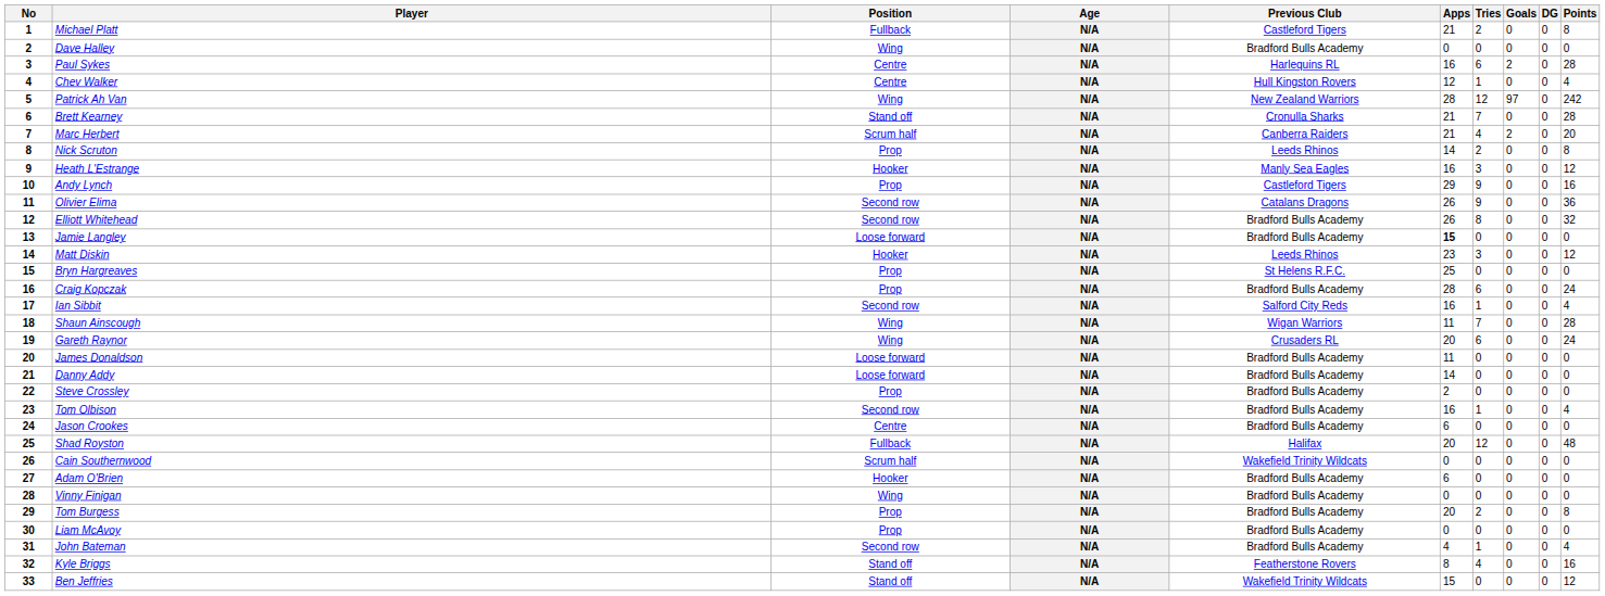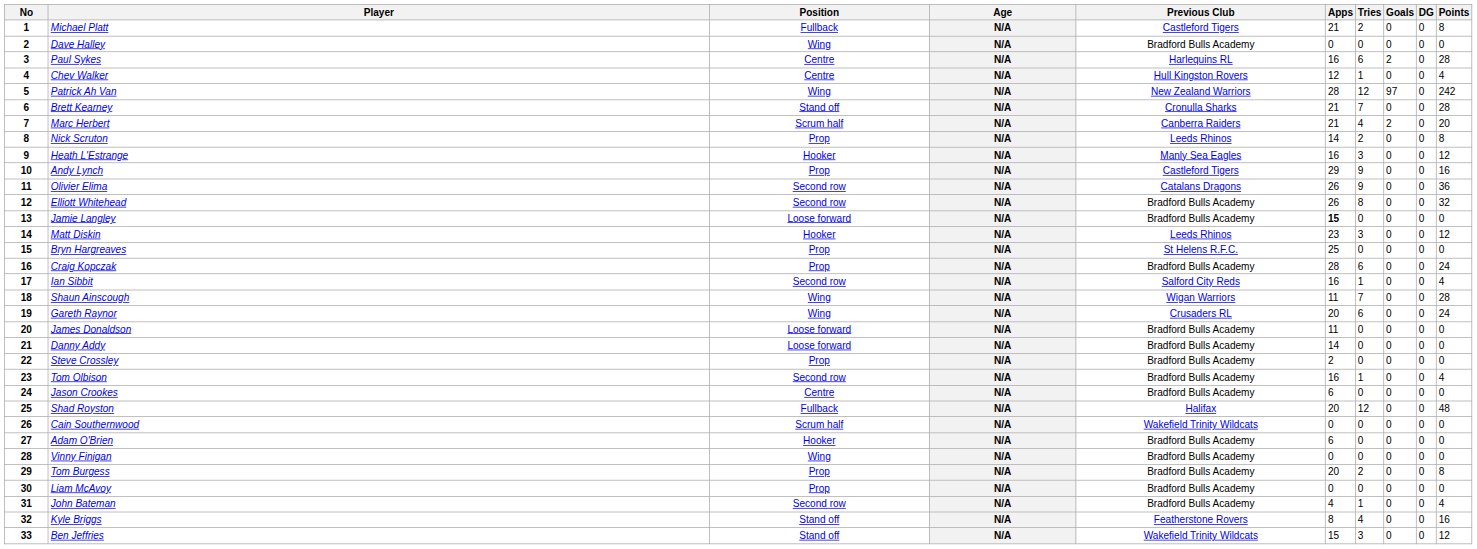 <table class="wikitable sortable"  style="width:100%; font-size:85%;">
 <tr style="background:#efefef;">
 <th width=3%>No</th>
 <th !width=47%>Player</th>
 <th width=15%>Position</th>
 <th width=1%>Age</th>
 <th width=17%>Previous Club</th>
 <th style="width:20px;">Apps</th>
 <th style="width:20px;">Tries</th>
 <th style="width:20px;">Goals</th>
 <th style="width:20px;">DG</th>
 <th style="width:20px;">Points</th>
 </tr>
 <tr style="background:#fff;">
 <td align=center><strong>1</strong></td>
 <td><em><a href='#'>Michael Platt</a></em></td>
 <td align=center><a href='#'>Fullback</a></td>
 <th width=10%>N/A</th>
 <td align=center><a href='#'>Castleford Tigers</a></td>
 <td align=centre>21</td>
 <td align=centre>2</td>
 <td align=centre>0</td>
 <td align=centre>0</td>
 <td align=centre>8</td>
 </tr>
 <tr style="background:#fff;">
 <td align=center><strong>2</strong></td>
 <td><em><a href='#'>Dave Halley</a></em></td>
 <td align=center><a href='#'>Wing</a></td>
 <th width=10%>N/A</th>
 <td align=center>Bradford Bulls Academy</td>
 <td align=centre>0</td>
 <td align=centre>0</td>
 <td align=centre>0</td>
 <td align=centre>0</td>
 <td align=centre>0</td>
 </tr>
 <tr style="background:#fff;">
 <td align=center><strong>3</strong></td>
 <td><em><a href='#'>Paul Sykes</a></em></td>
 <td align=center><a href='#'>Centre</a></td>
 <th width=10%>N/A</th>
 <td align=center><a href='#'>Harlequins RL</a></td>
 <td align=centre>16</td>
 <td align=centre>6</td>
 <td align=centre>2</td>
 <td align=centre>0</td>
 <td align=centre>28</td>
 </tr>
 <tr style="background:#fff;">
 <td align=center><strong>4</strong></td>
 <td><em><a href='#'>Chev Walker</a></em></td>
 <td align=center><a href='#'>Centre</a></td>
 <th width=10%>N/A</th>
 <td align=center><a href='#'>Hull Kingston Rovers</a></td>
 <td align=centre>12</td>
 <td align=centre>1</td>
 <td align=centre>0</td>
 <td align=centre>0</td>
 <td align=centre>4</td>
 </tr>
 <tr style="background:#fff;">
 <td align=center><strong>5</strong></td>
 <td><em><a href='#'>Patrick Ah Van</a></em></td>
 <td align=center><a href='#'>Wing</a></td>
 <th width=10%>N/A</th>
 <td align=center><a href='#'>New Zealand Warriors</a></td>
 <td align=centre>28</td>
 <td align=centre>12</td>
 <td align=centre>97</td>
 <td align=centre>0</td>
 <td align=centre>242</td>
 </tr>
 <tr style="background:#fff;">
 <td align=center><strong>6</strong></td>
 <td><em><a href='#'>Brett Kearney</a></em></td>
 <td align=center><a href='#'>Stand off</a></td>
 <th width=10%>N/A</th>
 <td align=center><a href='#'>Cronulla Sharks</a></td>
 <td align=centre>21</td>
 <td align=centre>7</td>
 <td align=centre>0</td>
 <td align=centre>0</td>
 <td align=centre>28</td>
 </tr>
 <tr style="background:#fff;">
 <td align=center><strong>7</strong></td>
 <td><em><a href='#'>Marc Herbert</a></em></td>
 <td align=center><a href='#'>Scrum half</a></td>
 <th width=10%>N/A</th>
 <td align=center><a href='#'>Canberra Raiders</a></td>
 <td align=centre>21</td>
 <td align=centre>4</td>
 <td align=centre>2</td>
 <td align=centre>0</td>
 <td align=centre>20</td>
 </tr>
 <tr style="background:#fff;">
 <td align=center><strong>8</strong></td>
 <td><em><a href='#'>Nick Scruton</a></em></td>
 <td align=center><a href='#'>Prop</a></td>
 <th width=10%>N/A</th>
 <td align=center><a href='#'>Leeds Rhinos</a></td>
 <td align=centre>14</td>
 <td align=centre>2</td>
 <td align=centre>0</td>
 <td align=centre>0</td>
 <td align=centre>8</td>
 </tr>
 <tr style="background:#fff;">
 <td align=center><strong>9</strong></td>
 <td><em><a href='#'>Heath L'Estrange</a></em></td>
 <td align=center><a href='#'>Hooker</a></td>
 <th width=10%>N/A</th>
 <td align=center><a href='#'>Manly Sea Eagles</a></td>
 <td align=centre>16</td>
 <td align=centre>3</td>
 <td align=centre>0</td>
 <td align=centre>0</td>
 <td align=centre>12</td>
 </tr>
 <tr style="background:#fff;">
 <td align=center><strong>10</strong></td>
 <td><em><a href='#'>Andy Lynch</a></em></td>
 <td align=center><a href='#'>Prop</a></td>
 <th width=10%>N/A</th>
 <td align=center><a href='#'>Castleford Tigers</a></td>
 <td align=centre>29</td>
 <td align=centre>9</td>
 <td align=centre>0</td>
 <td align=centre>0</td>
 <td align=centre>16</td>
 </tr>
 <tr style="background:#fff;">
 <td align=center><strong>11</strong></td>
 <td><em><a href='#'>Olivier Elima</a></em></td>
 <td align=center><a href='#'>Second row</a></td>
 <th width=10%>N/A</th>
 <td align=center><a href='#'>Catalans Dragons</a></td>
 <td align=centre>26</td>
 <td align=centre>9</td>
 <td align=centre>0</td>
 <td align=centre>0</td>
 <td align=centre>36</td>
 </tr>
 <tr style="background:#fff;">
 <td align=center><strong>12</strong></td>
 <td><em><a href='#'>Elliott Whitehead</a></em></td>
 <td align=center><a href='#'>Second row</a></td>
 <th width=10%>N/A</th>
 <td align=center>Bradford Bulls Academy</td>
 <td align=centre>26</td>
 <td align=centre>8</td>
 <td align=centre>0</td>
 <td align=centre>0</td>
 <td align=centre>32</td>
 </tr>
 <tr style="background:#fff;">
 <td align=center><strong>13</strong></td>
 <td><em><a href='#'>Jamie Langley</a></em></td>
 <td align=center><a href='#'>Loose forward</a></td>
 <th width=10%>N/A</th>
 <td align=center>Bradford Bulls Academy</td>
 <td align=centre><strong>15</strong></td>
 <td align=centre>0</td>
 <td align=centre>0</td>
 <td align=centre>0</td>
 <td align=centre>0</td>
 </tr>
 <tr style="background:#fff;">
 <td align=center><strong>14</strong></td>
 <td><em><a href='#'>Matt Diskin</a></em></td>
 <td align=center><a href='#'>Hooker</a></td>
 <th width=10%>N/A</th>
 <td align=center><a href='#'>Leeds Rhinos</a></td>
 <td align=centre>23</td>
 <td align=centre>3</td>
 <td align=centre>0</td>
 <td align=centre>0</td>
 <td align=centre>12</td>
 </tr>
 <tr style="background:#fff;">
 <td align=center><strong>15</strong></td>
 <td><em><a href='#'>Bryn Hargreaves</a></em></td>
 <td align=center><a href='#'>Prop</a></td>
 <th width=10%>N/A</th>
 <td align=center><a href='#'>St Helens R.F.C.</a></td>
 <td align=centre>25</td>
 <td align=centre>0</td>
 <td align=centre>0</td>
 <td align=centre>0</td>
 <td align=centre>0</td>
 </tr>
 <tr style="background:#fff;">
 <td align=center><strong>16</strong></td>
 <td><em><a href='#'>Craig Kopczak</a></em></td>
 <td align=center><a href='#'>Prop</a></td>
 <th width=10%>N/A</th>
 <td align=center>Bradford Bulls Academy</td>
 <td align=centre>28</td>
 <td align=centre>6</td>
 <td align=centre>0</td>
 <td align=centre>0</td>
 <td align=centre>24</td>
 </tr>
 <tr style="background:#fff;">
 <td align=center><strong>17</strong></td>
 <td><em><a href='#'>Ian Sibbit</a></em></td>
 <td align=center><a href='#'>Second row</a></td>
 <th width=10%>N/A</th>
 <td align=center><a href='#'>Salford City Reds</a></td>
 <td align=centre>16</td>
 <td align=centre>1</td>
 <td align=centre>0</td>
 <td align=centre>0</td>
 <td align=centre>4</td>
 </tr>
 <tr style="background:#fff;">
 <td align=center><strong>18</strong></td>
 <td><em><a href='#'>Shaun Ainscough</a></em></td>
 <td align=center><a href='#'>Wing</a></td>
 <th width=10%>N/A</th>
 <td align=center><a href='#'>Wigan Warriors</a></td>
 <td align=centre>11</td>
 <td align=centre>7</td>
 <td align=centre>0</td>
 <td align=centre>0</td>
 <td align=centre>28</td>
 </tr>
 <tr style="background:#fff;">
 <td align=center><strong>19</strong></td>
 <td><em><a href='#'>Gareth Raynor</a></em></td>
 <td align=center><a href='#'>Wing</a></td>
 <th width=10%>N/A</th>
 <td align=center><a href='#'>Crusaders RL</a></td>
 <td align=centre>20</td>
 <td align=centre>6</td>
 <td align=centre>0</td>
 <td align=centre>0</td>
 <td align=centre>24</td>
 </tr>
 <tr style="background:#fff;">
 <td align=center><strong>20</strong></td>
 <td><em><a href='#'>James Donaldson</a></em></td>
 <td align=center><a href='#'>Loose forward</a></td>
 <th width=10%>N/A</th>
 <td align=center>Bradford Bulls Academy</td>
 <td align=centre>11</td>
 <td align=centre>0</td>
 <td align=centre>0</td>
 <td align=centre>0</td>
 <td align=centre>0</td>
 </tr>
 <tr style="background:#fff;">
 <td align=center><strong>21</strong></td>
 <td><em><a href='#'>Danny Addy</a></em></td>
 <td align=center><a href='#'>Loose forward</a></td>
 <th width=10%>N/A</th>
 <td align=center>Bradford Bulls Academy</td>
 <td align=centre>14</td>
 <td align=centre>0</td>
 <td align=centre>0</td>
 <td align=centre>0</td>
 <td align=centre>0</td>
 </tr>
 <tr style="background:#fff;">
 <td align=center><strong>22</strong></td>
 <td><em><a href='#'>Steve Crossley</a></em></td>
 <td align=center><a href='#'>Prop</a></td>
 <th width=10%>N/A</th>
 <td align=center>Bradford Bulls Academy</td>
 <td align=centre>2</td>
 <td align=centre>0</td>
 <td align=centre>0</td>
 <td align=centre>0</td>
 <td align=centre>0</td>
 </tr>
 <tr style="background:#fff;">
 <td align=center><strong>23</strong></td>
 <td><em><a href='#'>Tom Olbison</a></em></td>
 <td align=center><a href='#'>Second row</a></td>
 <th width=10%>N/A</th>
 <td align=center>Bradford Bulls Academy</td>
 <td align=centre>16</td>
 <td align=centre>1</td>
 <td align=centre>0</td>
 <td align=centre>0</td>
 <td align=centre>4</td>
 </tr>
 <tr style="background:#fff;">
 <td align=center><strong>24</strong></td>
 <td><em><a href='#'>Jason Crookes</a></em></td>
 <td align=center><a href='#'>Centre</a></td>
 <th width=10%>N/A</th>
 <td align=center>Bradford Bulls Academy</td>
 <td align=centre>6</td>
 <td align=centre>0</td>
 <td align=centre>0</td>
 <td align=centre>0</td>
 <td align=centre>0</td>
 </tr>
 <tr style="background:#fff;">
 <td align=center><strong>25</strong></td>
 <td><em><a href='#'>Shad Royston</a></em></td>
 <td align=center><a href='#'>Fullback</a></td>
 <th width=10%>N/A</th>
 <td align=center><a href='#'>Halifax</a></td>
 <td align=centre>20</td>
 <td align=centre>12</td>
 <td align=centre>0</td>
 <td align=centre>0</td>
 <td align=centre>48</td>
 </tr>
 <tr style="background:#fff;">
 <td align=center><strong>26</strong></td>
 <td><em><a href='#'>Cain Southernwood</a></em></td>
 <td align=center><a href='#'>Scrum half</a></td>
 <th width=10%>N/A</th>
 <td align=center><a href='#'>Wakefield Trinity Wildcats</a></td>
 <td align=centre>0</td>
 <td align=centre>0</td>
 <td align=centre>0</td>
 <td align=centre>0</td>
 <td align=centre>0</td>
 </tr>
 <tr style="background:#fff;">
 <td align=center><strong>27</strong></td>
 <td><em><a href='#'>Adam O'Brien</a></em></td>
 <td align=center><a href='#'>Hooker</a></td>
 <th width=10%>N/A</th>
 <td align=center>Bradford Bulls Academy</td>
 <td align=centre>6</td>
 <td align=centre>0</td>
 <td align=centre>0</td>
 <td align=centre>0</td>
 <td align=centre>0</td>
 </tr>
 <tr style="background:#fff;">
 <td align=center><strong>28</strong></td>
 <td><em><a href='#'>Vinny Finigan</a></em></td>
 <td align=center><a href='#'>Wing</a></td>
 <th width=10%>N/A</th>
 <td align=center>Bradford Bulls Academy</td>
 <td align=centre>0</td>
 <td align=centre>0</td>
 <td align=centre>0</td>
 <td align=centre>0</td>
 <td align=centre>0</td>
 </tr>
 <tr style="background:#fff;">
 <td align=center><strong>29</strong></td>
 <td><em><a href='#'>Tom Burgess</a></em></td>
 <td align=center><a href='#'>Prop</a></td>
 <th width=10%>N/A</th>
 <td align=center>Bradford Bulls Academy</td>
 <td align=centre>20</td>
 <td align=centre>2</td>
 <td align=centre>0</td>
 <td align=centre>0</td>
 <td align=centre>8</td>
 </tr>
 <tr style="background:#fff;">
 <td align=center><strong>30</strong></td>
 <td><em><a href='#'>Liam McAvoy</a></em></td>
 <td align=center><a href='#'>Prop</a></td>
 <th width=10%>N/A</th>
 <td align=center>Bradford Bulls Academy</td>
 <td align=centre>0</td>
 <td align=centre>0</td>
 <td align=centre>0</td>
 <td align=centre>0</td>
 <td align=centre>0</td>
 </tr>
 <tr style="background:#fff;">
 <td align=center><strong>31</strong></td>
 <td><em><a href='#'>John Bateman</a></em></td>
 <td align=center><a href='#'>Second row</a></td>
 <th width=10%>N/A</th>
 <td align=center>Bradford Bulls Academy</td>
 <td align=centre>4</td>
 <td align=centre>1</td>
 <td align=centre>0</td>
 <td align=centre>0</td>
 <td align=centre>4</td>
 </tr>
 <tr style="background:#fff;">
 <td align=center><strong>32</strong></td>
 <td><em><a href='#'>Kyle Briggs</a></em></td>
 <td align=center><a href='#'>Stand off</a></td>
 <th width=10%>N/A</th>
 <td align=center><a href='#'>Featherstone Rovers</a></td>
 <td align=centre>8</td>
 <td align=centre>4</td>
 <td align=centre>0</td>
 <td align=centre>0</td>
 <td align=centre>16</td>
 </tr>
 <tr style="background:#fff;">
 <td align=center><strong>33</strong></td>
 <td><em><a href='#'>Ben Jeffries</a></em></td>
 <td align=center><a href='#'>Stand off</a></td>
 <th width=10%>N/A</th>
 <td align=center><a href='#'>Wakefield Trinity Wildcats</a></td>
 <td align=centre>15</td>
-<td align=centre>0</td>
+<td align=centre>3</td>
 <td align=centre>0</td>
 <td align=centre>0</td>
 <td align=centre>12</td>
 </tr>
 </table>
